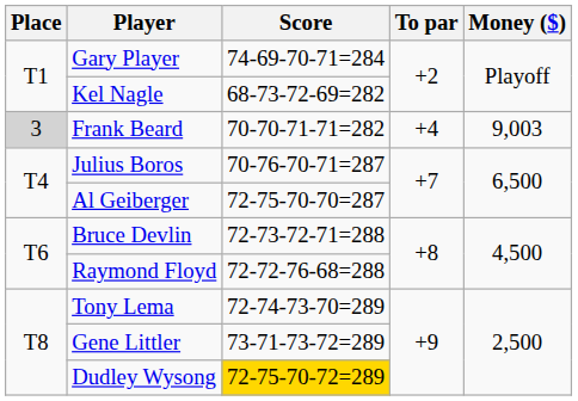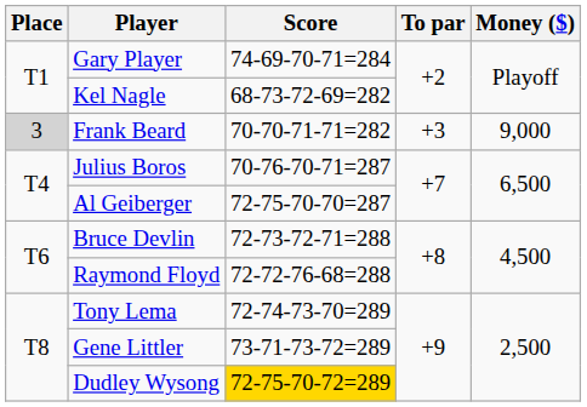 <table class=wikitable>
 <tr>
 <th>Place</th>
 <th>Player</th>
 <th>Score</th>
 <th>To par</th>
 <th>Money (<a href='#'>$</a>)</th>
 </tr>
 <tr>
 <td align=center rowspan=2>T1</td>
 <td> <a href='#'>Gary Player</a></td>
 <td>74-69-70-71=284</td>
 <td rowspan=2 align=center>+2</td>
 <td align=center rowspan=2>Playoff</td>
 </tr>
 <tr>
 <td> <a href='#'>Kel Nagle</a></td>
 <td>68-73-72-69=282</td>
 </tr>
 <tr>
 <td align=center style="background: lightgrey;">3</td>
 <td> <a href='#'>Frank Beard</a></td>
 <td>70-70-71-71=282</td>
-<td align=center>+4</td>
-<td align=center>9,003</td>
+<td align=center>+3</td>
+<td align=center>9,000</td>
 </tr>
 <tr>
 <td rowspan=2 align=center>T4</td>
 <td> <a href='#'>Julius Boros</a></td>
 <td>70-76-70-71=287</td>
 <td rowspan=2 align=center>+7</td>
 <td rowspan=2 align=center>6,500</td>
 </tr>
 <tr>
 <td> <a href='#'>Al Geiberger</a></td>
 <td>72-75-70-70=287</td>
 </tr>
 <tr>
 <td rowspan=2 align=center>T6</td>
 <td> <a href='#'>Bruce Devlin</a></td>
 <td>72-73-72-71=288</td>
 <td rowspan=2 align=center>+8</td>
 <td rowspan=2 align=center>4,500</td>
 </tr>
 <tr>
 <td> <a href='#'>Raymond Floyd</a></td>
 <td>72-72-76-68=288</td>
 </tr>
 <tr>
 <td rowspan=3 align=center>T8</td>
 <td> <a href='#'>Tony Lema</a></td>
 <td>72-74-73-70=289</td>
 <td rowspan=3 align=center>+9</td>
 <td rowspan=3 align=center>2,500</td>
 </tr>
 <tr>
 <td> <a href='#'>Gene Littler</a></td>
 <td>73-71-73-72=289</td>
 </tr>
 <tr>
 <td> <a href='#'>Dudley Wysong</a></td>
 <td style="background: gold;">72-75-70-72=289</td>
 </tr>
 </table>
